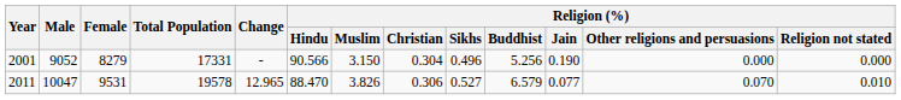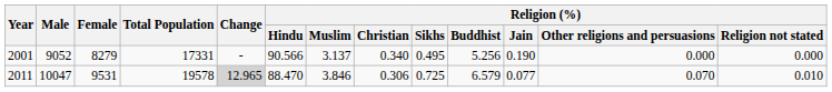 <table class="wikitable">
 <tr>
 <th rowspan="2">Year</th>
 <th rowspan="2">Male</th>
 <th rowspan="2">Female</th>
 <th rowspan="2">Total Population</th>
 <th rowspan="2">Change</th>
 <th colspan="8">Religion (%)</th>
 </tr>
 <tr>
 <th>Hindu</th>
 <th>Muslim</th>
 <th>Christian</th>
 <th>Sikhs</th>
 <th>Buddhist</th>
 <th>Jain</th>
 <th>Other religions and persuasions</th>
 <th>Religion not stated</th>
 </tr>
 <tr>
 <td>2001</td>
 <td style="text-align:right;">9052</td>
 <td style="text-align:right;">8279</td>
 <td style="text-align:right;">17331</td>
 <td style="text-align:center;">-</td>
 <td style="text-align:right;">90.566</td>
-<td style="text-align:right;">3.150</td>
-<td style="text-align:right;">0.304</td>
-<td style="text-align:right;">0.496</td>
+<td style="text-align:right;">3.137</td>
+<td style="text-align:right;">0.340</td>
+<td style="text-align:right;">0.495</td>
 <td style="text-align:right;">5.256</td>
 <td style="text-align:right;">0.190</td>
 <td style="text-align:right;">0.000</td>
 <td style="text-align:right;">0.000</td>
 </tr>
 <tr>
 <td>2011</td>
 <td style="text-align:right;">10047</td>
 <td style="text-align:right;">9531</td>
 <td style="text-align:right;">19578</td>
-<td style="text-align:right;">12.965</td>
+<td style="background: lightgrey; text-align:right;">12.965</td>
 <td style="text-align:right;">88.470</td>
-<td style="text-align:right;">3.826</td>
+<td style="text-align:right;">3.846</td>
 <td style="text-align:right;">0.306</td>
-<td style="text-align:right;">0.527</td>
+<td style="text-align:right;">0.725</td>
 <td style="text-align:right;">6.579</td>
 <td style="text-align:right;">0.077</td>
 <td style="text-align:right;">0.070</td>
 <td style="text-align:right;">0.010</td>
 </tr>
 </table>
